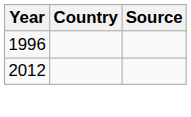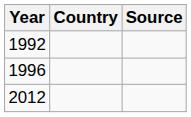 <table class="wikitable">
 <tr>
 <th>Year</th>
 <th>Country</th>
 <th>Source</th>
+</tr>
+<tr>
+<td>1992</td>
+<td></td>
+<td></td>
 </tr>
 <tr>
 <td>1996</td>
 <td></td>
 <td></td>
 </tr>
 <tr>
 <td>2012</td>
 <td></td>
 <td></td>
 </tr>
 </table>
